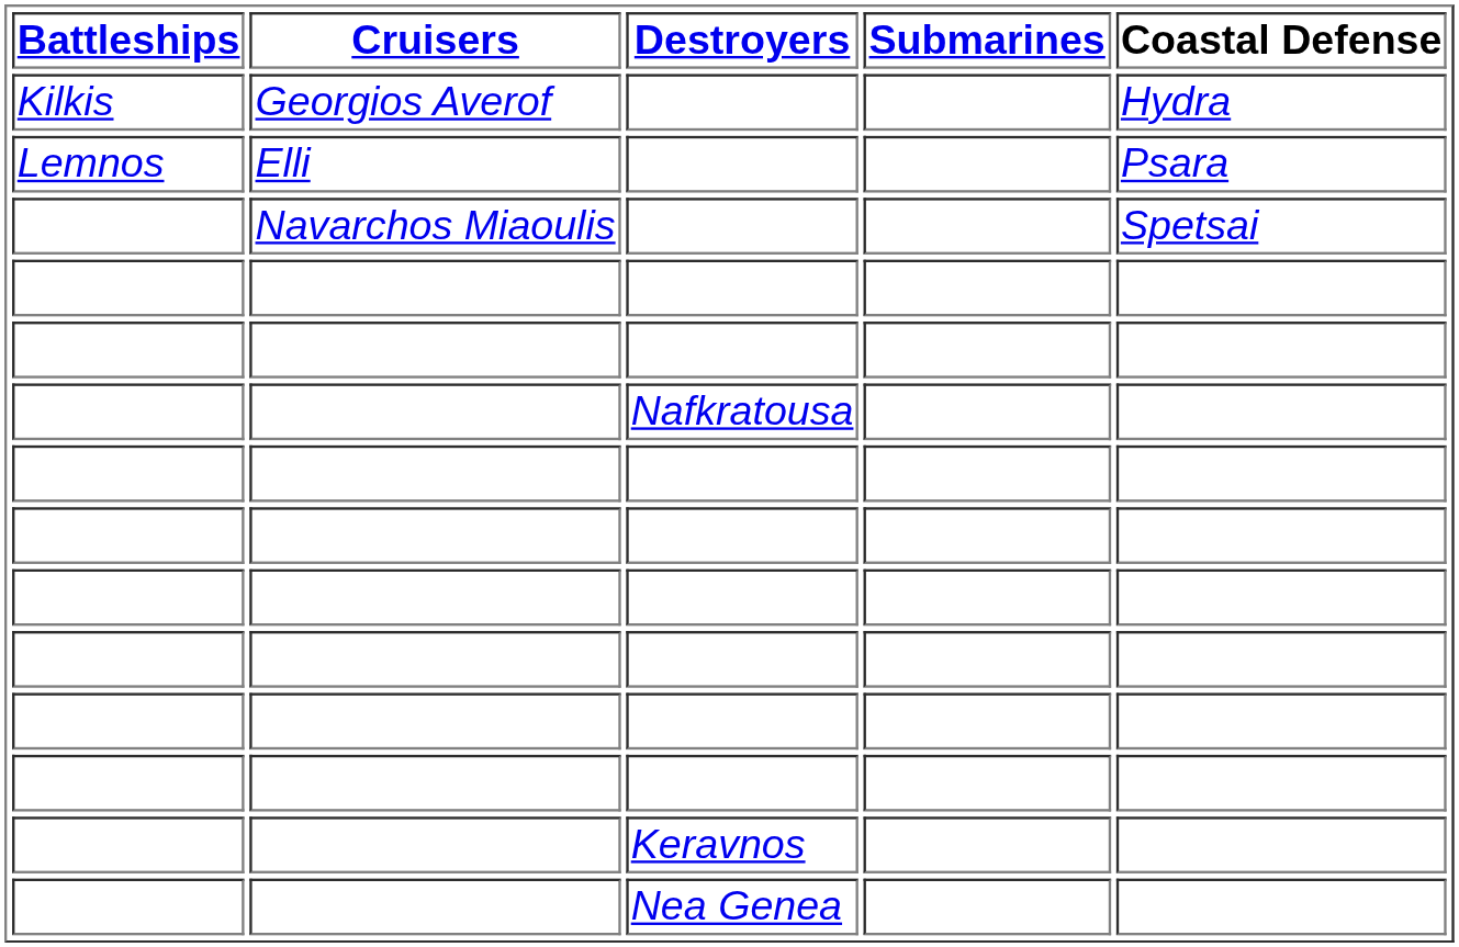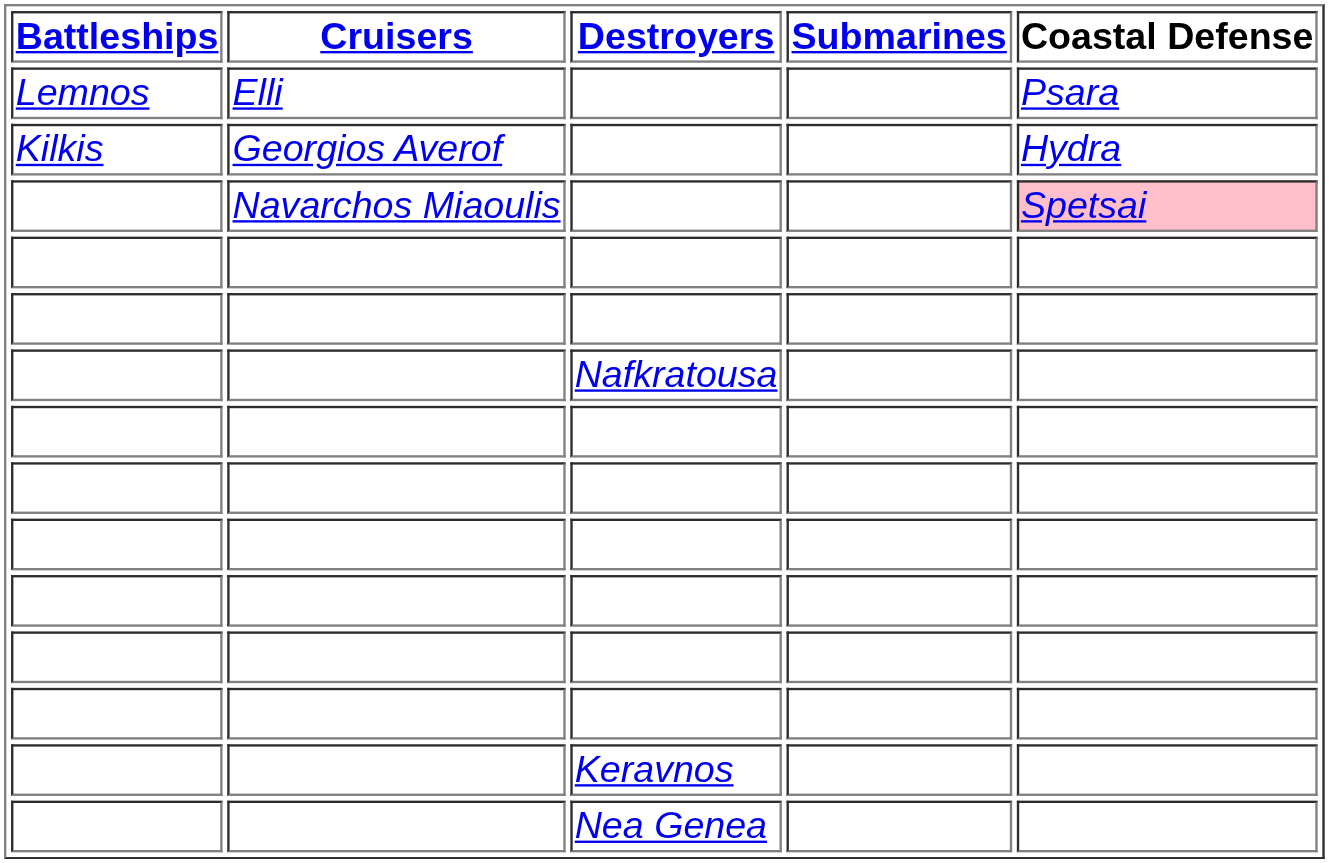 <table border="1">
 <tr>
 <th><strong><a href='#'>Battleships</a></strong></th>
 <th><strong><a href='#'>Cruisers</a></strong></th>
 <th><strong><a href='#'>Destroyers</a></strong></th>
 <th><strong><a href='#'>Submarines</a></strong></th>
 <th><strong>Coastal Defense</strong></th>
 </tr>
 <tr>
+<td><a href='#'><em>Lemnos</em></a></td>
+<td><a href='#'><em>Elli</em></a></td>
+<td></td>
+<td></td>
+<td><a href='#'><em>Psara</em></a></td>
+</tr>
+<tr>
 <td><a href='#'><em>Kilkis</em></a></td>
 <td><a href='#'><em>Georgios Averof</em></a></td>
 <td></td>
 <td></td>
 <td><a href='#'><em>Hydra</em></a></td>
 </tr>
 <tr>
-<td><a href='#'><em>Lemnos</em></a></td>
-<td><a href='#'><em>Elli</em></a></td>
-<td></td>
-<td></td>
-<td><a href='#'><em>Psara</em></a></td>
-</tr>
-<tr>
 <td> </td>
 <td><a href='#'><em>Navarchos Miaoulis</em></a></td>
 <td></td>
 <td> </td>
-<td><a href='#'><em>Spetsai</em></a></td>
+<td style="background: pink;"><a href='#'><em>Spetsai</em></a></td>
 </tr>
 <tr>
 <td> </td>
 <td> </td>
 <td></td>
 <td> </td>
 <td> </td>
 </tr>
 <tr>
 <td> </td>
 <td> </td>
 <td></td>
 <td> </td>
 <td> </td>
 </tr>
 <tr>
 <td> </td>
 <td> </td>
 <td><a href='#'><em>Nafkratousa</em></a></td>
 <td> </td>
 <td> </td>
 </tr>
 <tr>
 <td> </td>
 <td> </td>
 <td></td>
 <td> </td>
 <td> </td>
 </tr>
 <tr>
 <td> </td>
 <td> </td>
 <td></td>
 <td> </td>
 <td> </td>
 </tr>
 <tr>
 <td> </td>
 <td> </td>
 <td></td>
 <td> </td>
 <td> </td>
 </tr>
 <tr>
 <td> </td>
 <td> </td>
 <td></td>
 <td> </td>
 <td> </td>
 </tr>
 <tr>
 <td> </td>
 <td> </td>
 <td></td>
 <td> </td>
 <td> </td>
 </tr>
 <tr>
 <td> </td>
 <td> </td>
 <td></td>
 <td> </td>
 <td> </td>
 </tr>
 <tr>
 <td> </td>
 <td> </td>
 <td><a href='#'><em>Keravnos</em></a></td>
 <td> </td>
 <td> </td>
 </tr>
 <tr>
 <td> </td>
 <td> </td>
 <td><a href='#'><em>Nea Genea</em></a></td>
 <td> </td>
 <td> </td>
 </tr>
 </table>
